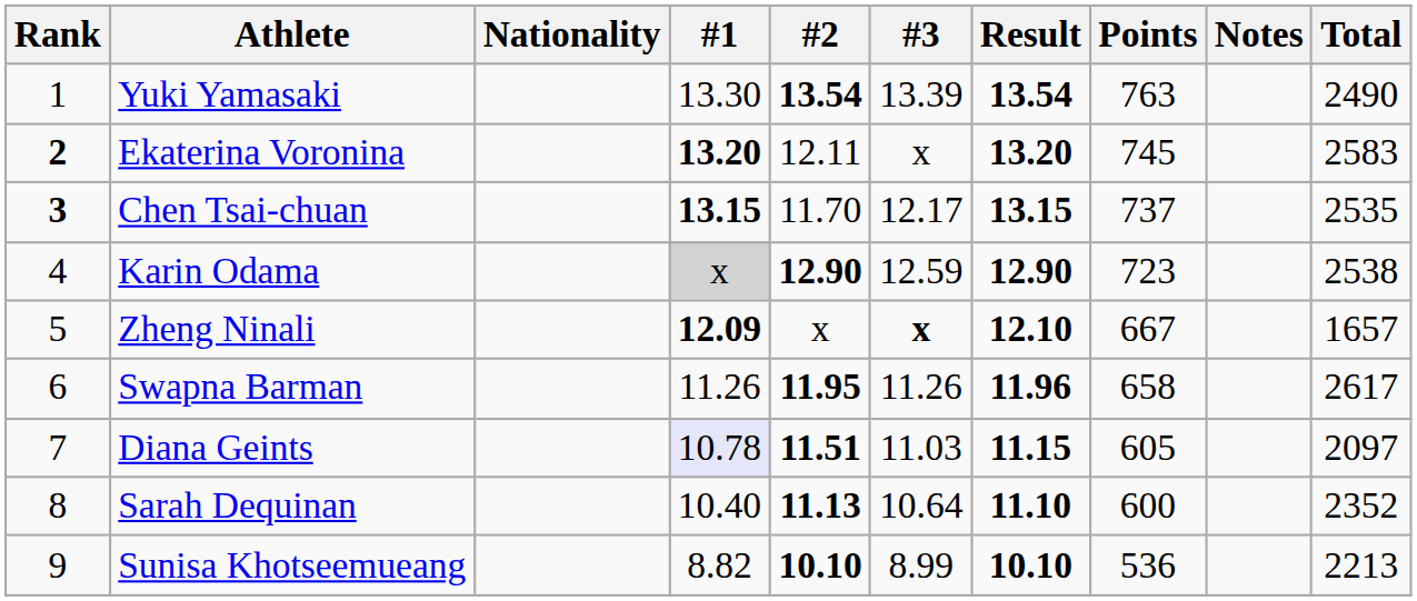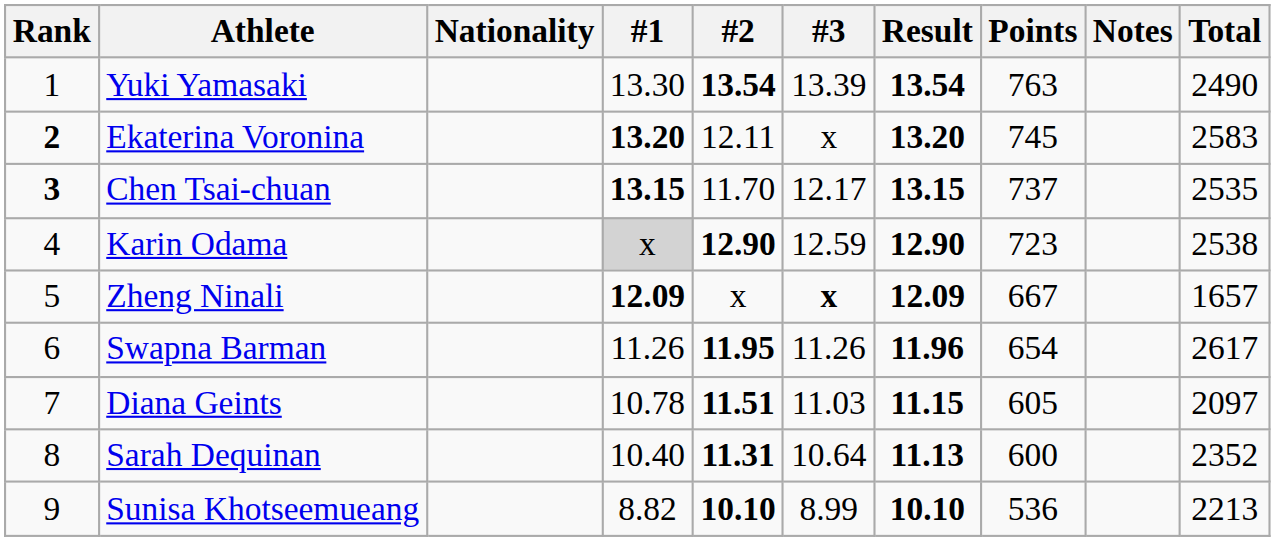 <table class="wikitable sortable" style="text-align:center">
 <tr>
 <th>Rank</th>
 <th>Athlete</th>
 <th>Nationality</th>
 <th>#1</th>
 <th>#2</th>
 <th>#3</th>
 <th>Result</th>
 <th>Points</th>
 <th>Notes</th>
 <th>Total</th>
 </tr>
 <tr>
 <td>1</td>
 <td align=left><a href='#'>Yuki Yamasaki</a></td>
 <td align=left></td>
 <td>13.30</td>
 <td><strong>13.54</strong></td>
 <td>13.39</td>
 <td><strong>13.54</strong></td>
 <td>763</td>
 <td></td>
 <td>2490</td>
 </tr>
 <tr>
 <td><strong>2</strong></td>
 <td align=left><a href='#'>Ekaterina Voronina</a></td>
 <td align=left></td>
 <td><strong>13.20</strong></td>
 <td>12.11</td>
 <td>x</td>
 <td><strong>13.20</strong></td>
 <td>745</td>
 <td></td>
 <td>2583</td>
 </tr>
 <tr>
 <td><strong>3</strong></td>
 <td align=left><a href='#'>Chen Tsai-chuan</a></td>
 <td align=left></td>
 <td><strong>13.15</strong></td>
 <td>11.70</td>
 <td>12.17</td>
 <td><strong>13.15</strong></td>
 <td>737</td>
 <td></td>
 <td>2535</td>
 </tr>
 <tr>
 <td>4</td>
 <td align=left><a href='#'>Karin Odama</a></td>
 <td align=left></td>
 <td style="background: lightgrey;">x</td>
 <td><strong>12.90</strong></td>
 <td>12.59</td>
 <td><strong>12.90</strong></td>
 <td>723</td>
 <td></td>
 <td>2538</td>
 </tr>
 <tr>
 <td>5</td>
 <td align=left><a href='#'>Zheng Ninali</a></td>
 <td align=left></td>
 <td><strong>12.09</strong></td>
 <td>x</td>
 <td><strong>x</strong></td>
-<td><strong>12.10</strong></td>
+<td><strong>12.09</strong></td>
 <td>667</td>
 <td></td>
 <td>1657</td>
 </tr>
 <tr>
 <td>6</td>
 <td align=left><a href='#'>Swapna Barman</a></td>
 <td align=left></td>
 <td>11.26</td>
 <td><strong>11.95</strong></td>
 <td>11.26</td>
 <td><strong>11.96</strong></td>
-<td>658</td>
+<td>654</td>
 <td></td>
 <td>2617</td>
 </tr>
 <tr>
 <td>7</td>
 <td align="left"><a href='#'>Diana Geints</a></td>
 <td align=left></td>
-<td style="background: lavender;">10.78</td>
+<td>10.78</td>
 <td><strong>11.51</strong></td>
 <td>11.03</td>
 <td><strong>11.15</strong></td>
 <td>605</td>
 <td></td>
 <td>2097</td>
 </tr>
 <tr>
 <td>8</td>
 <td align="left"><a href='#'>Sarah Dequinan</a></td>
 <td align=left></td>
 <td>10.40</td>
+<td><strong>11.31</strong></td>
+<td>10.64</td>
 <td><strong>11.13</strong></td>
-<td>10.64</td>
-<td><strong>11.10</strong></td>
 <td>600</td>
 <td></td>
 <td>2352</td>
 </tr>
 <tr>
 <td>9</td>
 <td align=left><a href='#'>Sunisa Khotseemueang</a></td>
 <td align=left></td>
 <td>8.82</td>
 <td><strong>10.10</strong></td>
 <td>8.99</td>
 <td><strong>10.10</strong></td>
 <td>536</td>
 <td></td>
 <td>2213</td>
 </tr>
 </table>
